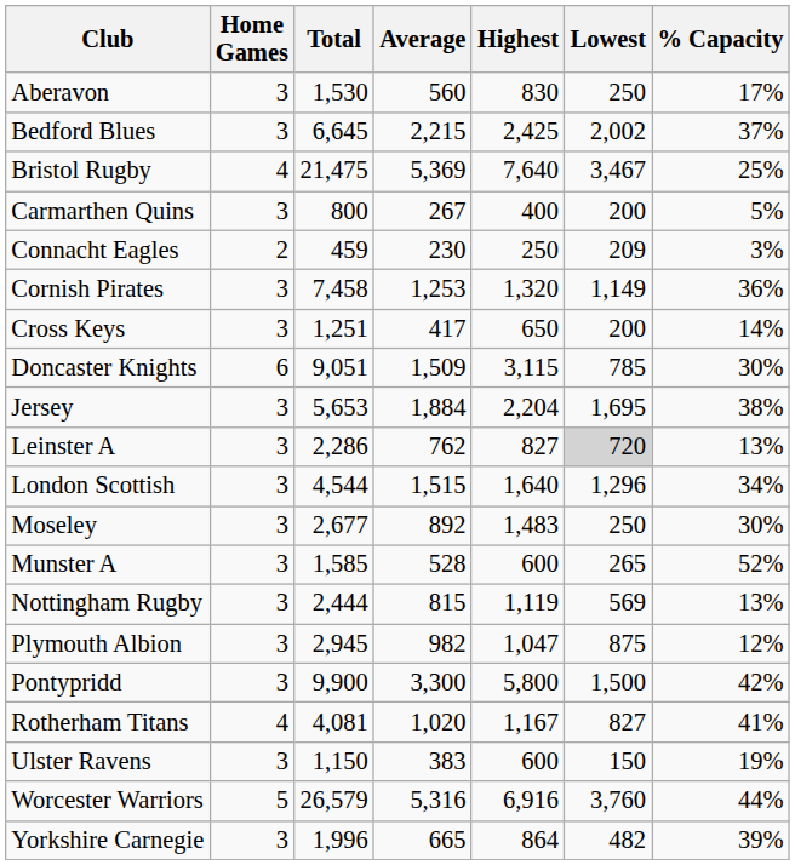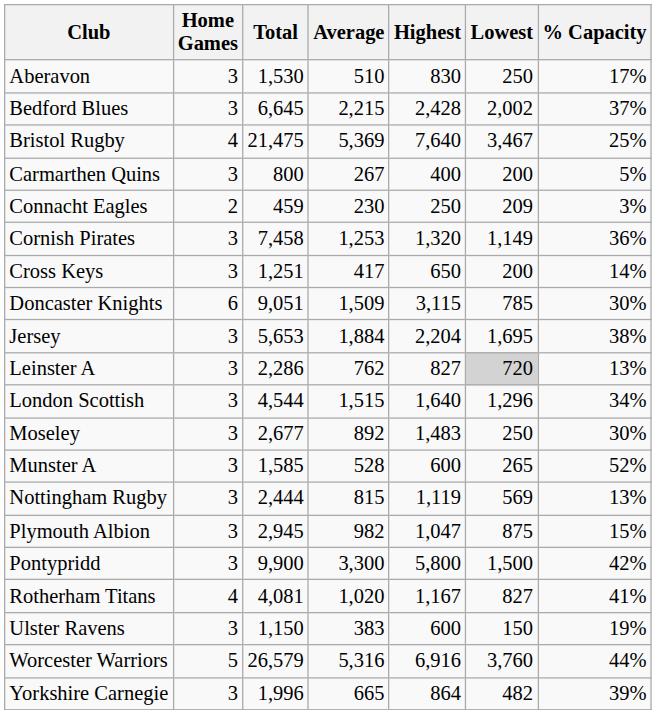 <table class="wikitable sortable" style="text-align:right">
 <tr>
 <th>Club</th>
 <th>Home<br>Games</th>
 <th>Total</th>
 <th>Average</th>
 <th>Highest</th>
 <th>Lowest</th>
 <th>% Capacity</th>
 </tr>
 <tr>
 <td style="text-align:left">Aberavon</td>
 <td>3</td>
 <td>1,530</td>
-<td>560</td>
+<td>510</td>
 <td>830</td>
 <td>250</td>
 <td>17%</td>
 </tr>
 <tr>
 <td style="text-align:left">Bedford Blues</td>
 <td>3</td>
 <td>6,645</td>
 <td>2,215</td>
-<td>2,425</td>
+<td>2,428</td>
 <td>2,002</td>
 <td>37%</td>
 </tr>
 <tr>
 <td style="text-align:left">Bristol Rugby</td>
 <td>4</td>
 <td>21,475</td>
 <td>5,369</td>
 <td>7,640</td>
 <td>3,467</td>
 <td>25%</td>
 </tr>
 <tr>
 <td style="text-align:left">Carmarthen Quins</td>
 <td>3</td>
 <td>800</td>
 <td>267</td>
 <td>400</td>
 <td>200</td>
 <td>5%</td>
 </tr>
 <tr>
 <td style="text-align:left">Connacht Eagles</td>
 <td>2</td>
 <td>459</td>
 <td>230</td>
 <td>250</td>
 <td>209</td>
 <td>3%</td>
 </tr>
 <tr>
 <td style="text-align:left">Cornish Pirates</td>
 <td>3</td>
 <td>7,458</td>
 <td>1,253</td>
 <td>1,320</td>
 <td>1,149</td>
 <td>36%</td>
 </tr>
 <tr>
 <td style="text-align:left">Cross Keys</td>
 <td>3</td>
 <td>1,251</td>
 <td>417</td>
 <td>650</td>
 <td>200</td>
 <td>14%</td>
 </tr>
 <tr>
 <td style="text-align:left">Doncaster Knights</td>
 <td>6</td>
 <td>9,051</td>
 <td>1,509</td>
 <td>3,115</td>
 <td>785</td>
 <td>30%</td>
 </tr>
 <tr>
 <td style="text-align:left">Jersey</td>
 <td>3</td>
 <td>5,653</td>
 <td>1,884</td>
 <td>2,204</td>
 <td>1,695</td>
 <td>38%</td>
 </tr>
 <tr>
 <td style="text-align:left">Leinster A</td>
 <td>3</td>
 <td>2,286</td>
 <td>762</td>
 <td>827</td>
 <td style="background: lightgrey;">720</td>
 <td>13%</td>
 </tr>
 <tr>
 <td style="text-align:left">London Scottish</td>
 <td>3</td>
 <td>4,544</td>
 <td>1,515</td>
 <td>1,640</td>
 <td>1,296</td>
 <td>34%</td>
 </tr>
 <tr>
 <td style="text-align:left">Moseley</td>
 <td>3</td>
 <td>2,677</td>
 <td>892</td>
 <td>1,483</td>
 <td>250</td>
 <td>30%</td>
 </tr>
 <tr>
 <td style="text-align:left">Munster A</td>
 <td>3</td>
 <td>1,585</td>
 <td>528</td>
 <td>600</td>
 <td>265</td>
 <td>52%</td>
 </tr>
 <tr>
 <td style="text-align:left">Nottingham Rugby</td>
 <td>3</td>
 <td>2,444</td>
 <td>815</td>
 <td>1,119</td>
 <td>569</td>
 <td>13%</td>
 </tr>
 <tr>
 <td style="text-align:left">Plymouth Albion</td>
 <td>3</td>
 <td>2,945</td>
 <td>982</td>
 <td>1,047</td>
 <td>875</td>
-<td>12%</td>
+<td>15%</td>
 </tr>
 <tr>
 <td style="text-align:left">Pontypridd</td>
 <td>3</td>
 <td>9,900</td>
 <td>3,300</td>
 <td>5,800</td>
 <td>1,500</td>
 <td>42%</td>
 </tr>
 <tr>
 <td style="text-align:left">Rotherham Titans</td>
 <td>4</td>
 <td>4,081</td>
 <td>1,020</td>
 <td>1,167</td>
 <td>827</td>
 <td>41%</td>
 </tr>
 <tr>
 <td style="text-align:left">Ulster Ravens</td>
 <td>3</td>
 <td>1,150</td>
 <td>383</td>
 <td>600</td>
 <td>150</td>
 <td>19%</td>
 </tr>
 <tr>
 <td style="text-align:left">Worcester Warriors</td>
 <td>5</td>
 <td>26,579</td>
 <td>5,316</td>
 <td>6,916</td>
 <td>3,760</td>
 <td>44%</td>
 </tr>
 <tr>
 <td style="text-align:left">Yorkshire Carnegie</td>
 <td>3</td>
 <td>1,996</td>
 <td>665</td>
 <td>864</td>
 <td>482</td>
 <td>39%</td>
 </tr>
 <tr>
 </tr>
 </table>
